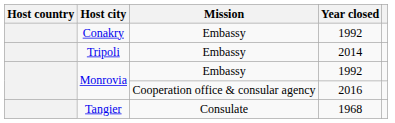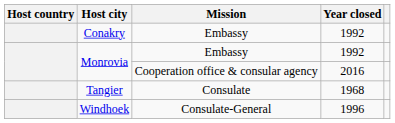 <table class="wikitable plainrowheaders" style="text-align:center;">
 <tr>
 <th scope="col">Host country</th>
 <th scope="col">Host city</th>
 <th scope="col">Mission</th>
 <th scope="col">Year closed</th>
 <th scope="col"></th>
 </tr>
 <tr>
 <th scope="row"></th>
 <td><a href='#'>Conakry</a></td>
 <td>Embassy</td>
 <td>1992</td>
-<td></td>
-</tr>
-<tr>
-<th scope="row"></th>
-<td><a href='#'>Tripoli</a></td>
-<td>Embassy</td>
-<td>2014</td>
 <td></td>
 </tr>
 <tr>
 <th scope="row" rowspan="2"></th>
 <td rowspan="2"><a href='#'>Monrovia</a></td>
 <td>Embassy</td>
 <td>1992</td>
 <td></td>
 </tr>
 <tr>
 <td>Cooperation office & consular agency</td>
 <td>2016</td>
 <td></td>
 </tr>
 <tr>
 <th scope="row"></th>
 <td><a href='#'>Tangier</a></td>
 <td>Consulate</td>
 <td>1968</td>
 <td></td>
 </tr>
+<tr>
+<th scope="row"></th>
+<td><a href='#'>Windhoek</a></td>
+<td>Consulate-General</td>
+<td>1996</td>
+<td></td>
+</tr>
 </table>
